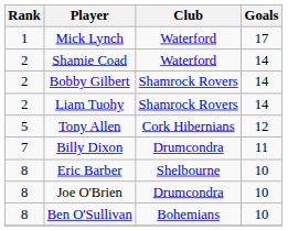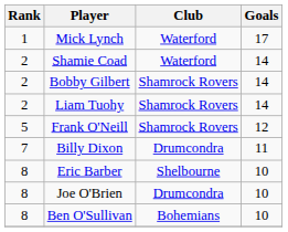 <table class="wikitable" style="text-align:center">
 <tr>
 <th>Rank</th>
 <th>Player</th>
 <th>Club</th>
 <th>Goals</th>
 </tr>
 <tr>
 <td>1</td>
 <td><a href='#'>Mick Lynch</a></td>
 <td><a href='#'>Waterford</a></td>
 <td>17</td>
 </tr>
 <tr>
 <td>2</td>
 <td><a href='#'>Shamie Coad</a></td>
 <td><a href='#'>Waterford</a></td>
 <td>14</td>
 </tr>
 <tr>
 <td>2</td>
 <td><a href='#'>Bobby Gilbert</a></td>
 <td><a href='#'>Shamrock Rovers</a></td>
 <td>14</td>
 </tr>
 <tr>
 <td>2</td>
 <td><a href='#'>Liam Tuohy</a></td>
 <td><a href='#'>Shamrock Rovers</a></td>
 <td>14</td>
 </tr>
 <tr>
 <td>5</td>
-<td><a href='#'>Tony Allen</a></td>
-<td><a href='#'>Cork Hibernians</a></td>
+<td><a href='#'>Frank O'Neill</a></td>
+<td><a href='#'>Shamrock Rovers</a></td>
 <td>12</td>
 </tr>
 <tr>
 <td>7</td>
 <td><a href='#'>Billy Dixon</a></td>
 <td><a href='#'>Drumcondra</a></td>
 <td>11</td>
 </tr>
 <tr>
 <td>8</td>
 <td><a href='#'>Eric Barber</a></td>
 <td><a href='#'>Shelbourne</a></td>
 <td>10</td>
 </tr>
 <tr>
 <td>8</td>
 <td>Joe O'Brien</td>
 <td><a href='#'>Drumcondra</a></td>
 <td>10</td>
 </tr>
 <tr>
 <td>8</td>
 <td><a href='#'>Ben O'Sullivan</a></td>
 <td><a href='#'>Bohemians</a></td>
 <td>10</td>
 </tr>
 <tr>
 </tr>
 </table>
